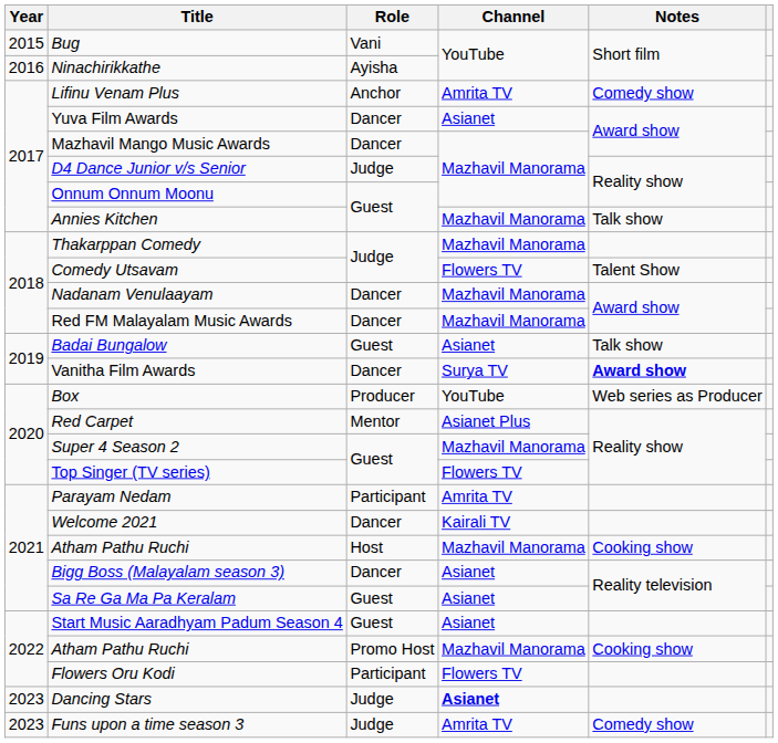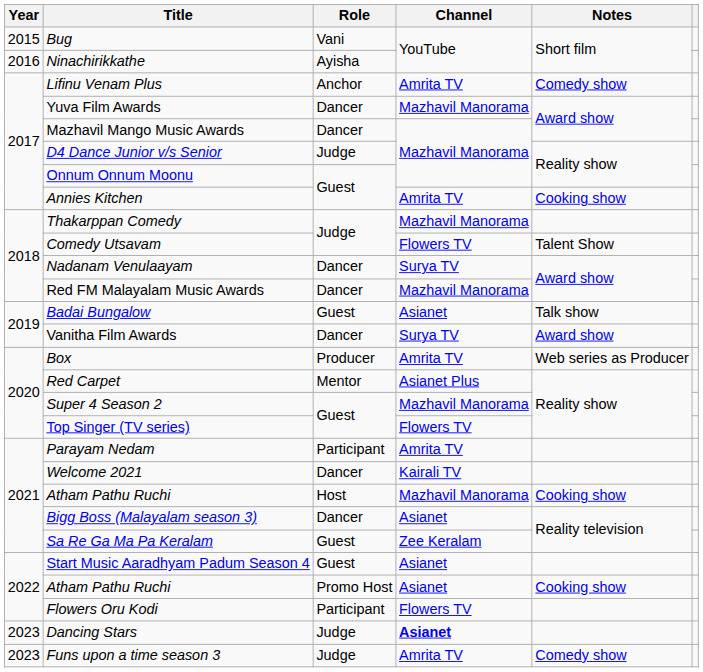 <table class=wikitable>
 <tr>
 <th>Year</th>
 <th>Title</th>
 <th>Role</th>
 <th>Channel</th>
 <th>Notes</th>
 <th></th>
 </tr>
 <tr>
 <td>2015</td>
 <td><em>Bug</em></td>
 <td>Vani</td>
 <td rowspan=2>YouTube</td>
 <td rowspan=2>Short film</td>
 <td></td>
 </tr>
 <tr>
 <td>2016</td>
 <td><em>Ninachirikkathe</em></td>
 <td>Ayisha</td>
 <td></td>
 </tr>
 <tr>
 <td rowspan="6">2017</td>
 <td><em>Lifinu Venam Plus</em></td>
 <td>Anchor</td>
 <td><a href='#'>Amrita TV</a></td>
 <td><a href='#'>Comedy show</a></td>
 <td></td>
 </tr>
 <tr>
 <td>Yuva Film Awards</td>
 <td>Dancer</td>
-<td><a href='#'>Asianet</a></td>
+<td><a href='#'>Mazhavil Manorama</a></td>
 <td rowspan=2><a href='#'>Award show</a></td>
 <td></td>
 </tr>
 <tr>
 <td>Mazhavil Mango Music Awards</td>
 <td>Dancer</td>
 <td rowspan=3><a href='#'>Mazhavil Manorama</a></td>
 <td></td>
 </tr>
 <tr>
 <td><em><a href='#'>D4 Dance Junior v/s Senior</a></em></td>
 <td>Judge</td>
 <td rowspan=2>Reality show</td>
 <td></td>
 </tr>
 <tr>
 <td><a href='#'>Onnum Onnum Moonu</a></td>
 <td rowspan=2>Guest</td>
 <td></td>
 </tr>
 <tr>
 <td><em>Annies Kitchen</em></td>
-<td><a href='#'>Mazhavil Manorama</a></td>
-<td>Talk show</td>
+<td><a href='#'>Amrita TV</a></td>
+<td><a href='#'>Cooking show</a></td>
 <td></td>
 </tr>
 <tr>
 <td rowspan="4">2018</td>
 <td><em>Thakarppan Comedy</em></td>
 <td rowspan=2>Judge</td>
 <td><a href='#'>Mazhavil Manorama</a></td>
 <td></td>
 <td></td>
 </tr>
 <tr>
 <td><em>Comedy Utsavam</em></td>
 <td><a href='#'>Flowers TV</a></td>
 <td>Talent Show</td>
 <td></td>
 </tr>
 <tr>
 <td><em>Nadanam Venulaayam</em></td>
 <td>Dancer</td>
-<td><a href='#'>Mazhavil Manorama</a></td>
+<td><a href='#'>Surya TV</a></td>
 <td rowspan=2><a href='#'>Award show</a></td>
 <td></td>
 </tr>
 <tr>
 <td>Red FM Malayalam Music Awards</td>
 <td>Dancer</td>
 <td><a href='#'>Mazhavil Manorama</a></td>
 <td></td>
 </tr>
 <tr>
 <td rowspan="2">2019</td>
 <td><em><a href='#'>Badai Bungalow</a></em></td>
 <td>Guest</td>
 <td><a href='#'>Asianet</a></td>
 <td>Talk show</td>
 <td></td>
 </tr>
 <tr>
 <td>Vanitha Film Awards</td>
 <td>Dancer</td>
 <td><a href='#'>Surya TV</a></td>
-<td><strong><a href='#'>Award show</a></strong></td>
+<td><a href='#'>Award show</a></td>
 <td></td>
 </tr>
 <tr>
 <td rowspan="4">2020</td>
 <td><em>Box</em></td>
 <td>Producer</td>
-<td>YouTube</td>
+<td><a href='#'>Amrita TV</a></td>
 <td>Web series as Producer</td>
 <td></td>
 </tr>
 <tr>
 <td><em>Red Carpet</em></td>
 <td>Mentor</td>
 <td><a href='#'>Asianet Plus</a></td>
 <td rowspan=3>Reality show</td>
 <td></td>
 </tr>
 <tr>
 <td><em>Super 4 Season 2</em></td>
 <td rowspan=2>Guest</td>
 <td><a href='#'>Mazhavil Manorama</a></td>
 <td></td>
 </tr>
 <tr>
 <td><a href='#'>Top Singer (TV series)</a></td>
 <td><a href='#'>Flowers TV</a></td>
 <td></td>
 </tr>
 <tr>
 <td rowspan="5">2021</td>
 <td><em>Parayam Nedam</em></td>
 <td>Participant</td>
 <td><a href='#'>Amrita TV</a></td>
 <td></td>
 <td></td>
 </tr>
 <tr>
 <td><em>Welcome 2021</em></td>
 <td>Dancer</td>
 <td><a href='#'>Kairali TV</a></td>
 <td></td>
 <td></td>
 </tr>
 <tr>
 <td><em>Atham Pathu Ruchi</em></td>
 <td>Host</td>
 <td><a href='#'>Mazhavil Manorama</a></td>
 <td><a href='#'>Cooking show</a></td>
 <td></td>
 </tr>
 <tr>
 <td><em><a href='#'>Bigg Boss (Malayalam season 3)</a></em></td>
 <td>Dancer</td>
 <td><a href='#'>Asianet</a></td>
 <td rowspan=2>Reality television</td>
 <td></td>
 </tr>
 <tr>
 <td><em><a href='#'>Sa Re Ga Ma Pa Keralam</a></em></td>
 <td>Guest</td>
-<td><a href='#'>Asianet</a></td>
+<td><a href='#'>Zee Keralam</a></td>
 <td></td>
 </tr>
 <tr>
 <td rowspan="3">2022</td>
 <td><a href='#'>Start Music Aaradhyam Padum Season 4</a></td>
 <td>Guest</td>
 <td><a href='#'>Asianet</a></td>
 <td></td>
 <td></td>
 </tr>
 <tr>
 <td><em>Atham Pathu Ruchi</em></td>
 <td>Promo Host</td>
-<td><a href='#'>Mazhavil Manorama</a></td>
+<td><a href='#'>Asianet</a></td>
 <td><a href='#'>Cooking show</a></td>
 <td></td>
 </tr>
 <tr>
 <td><em>Flowers Oru Kodi</em></td>
 <td>Participant</td>
 <td><a href='#'>Flowers TV</a></td>
 <td></td>
 <td></td>
 </tr>
 <tr>
 <td>2023</td>
 <td><em>Dancing Stars</em></td>
 <td>Judge</td>
 <td><strong><a href='#'>Asianet</a></strong></td>
 <td></td>
 <td></td>
 </tr>
 <tr>
 <td>2023</td>
 <td><em>Funs upon a time season 3</em></td>
 <td>Judge</td>
 <td><a href='#'>Amrita TV</a></td>
 <td><a href='#'>Comedy show</a></td>
 <td></td>
 </tr>
 </table>
